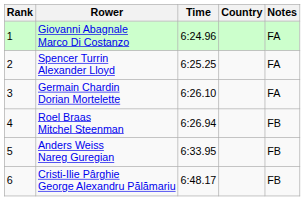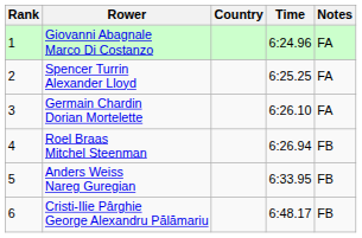 <table class="wikitable">
 <tr>
 <th>Rank</th>
 <th>Rower</th>
+<th>Country</th>
 <th>Time</th>
-<th>Country</th>
 <th>Notes</th>
 </tr>
 <tr bgcolor=ccffcc>
 <td>1</td>
 <td><a href='#'>Giovanni Abagnale</a><br><a href='#'>Marco Di Costanzo</a></td>
+<td></td>
 <td>6:24.96</td>
-<td></td>
 <td>FA</td>
 </tr>
 <tr -bgcolor=ccffcc>
 <td>2</td>
 <td><a href='#'>Spencer Turrin</a><br><a href='#'>Alexander Lloyd</a></td>
+<td></td>
 <td>6:25.25</td>
-<td></td>
 <td>FA</td>
 </tr>
 <tr -bgcolor=ccffcc>
 <td>3</td>
 <td><a href='#'>Germain Chardin</a><br><a href='#'>Dorian Mortelette</a></td>
+<td></td>
 <td>6:26.10</td>
-<td></td>
 <td>FA</td>
 </tr>
 <tr ->
 <td>4</td>
 <td><a href='#'>Roel Braas</a><br><a href='#'>Mitchel Steenman</a></td>
+<td></td>
 <td>6:26.94</td>
-<td></td>
 <td>FB</td>
 </tr>
 <tr ->
 <td>5</td>
 <td><a href='#'>Anders Weiss</a><br><a href='#'>Nareg Guregian</a></td>
+<td></td>
 <td>6:33.95</td>
-<td></td>
 <td>FB</td>
 </tr>
 <tr ->
 <td>6</td>
 <td><a href='#'>Cristi-Ilie Pârghie</a><br><a href='#'>George Alexandru Pălămariu</a></td>
+<td></td>
 <td>6:48.17</td>
-<td></td>
 <td>FB</td>
 </tr>
 </table>
